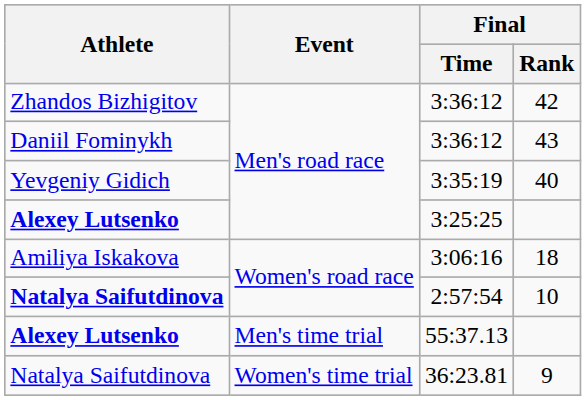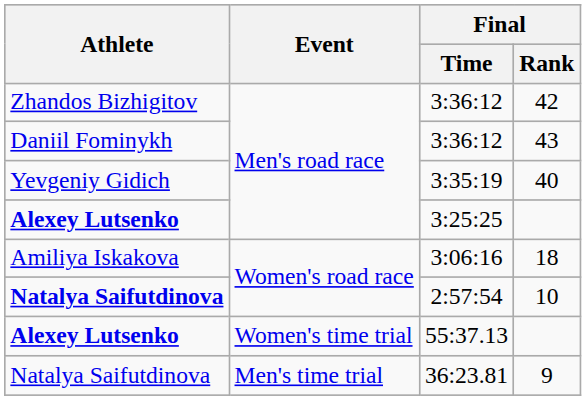 <table class=wikitable style=font-size:90%;text-align:center>
 <tr>
 <th rowspan="2">Athlete</th>
 <th rowspan="2">Event</th>
 <th colspan=2>Final</th>
 </tr>
 <tr>
 <th>Time</th>
 <th>Rank</th>
 </tr>
 <tr>
 <td align=left><a href='#'>Zhandos Bizhigitov</a></td>
 <td align=left rowspan=4><a href='#'>Men's road race</a></td>
 <td>3:36:12</td>
 <td>42</td>
 </tr>
 <tr>
 <td align=left><a href='#'>Daniil Fominykh</a></td>
 <td>3:36:12</td>
 <td>43</td>
 </tr>
 <tr>
 <td align=left><a href='#'>Yevgeniy Gidich</a></td>
 <td>3:35:19</td>
 <td>40</td>
 </tr>
 <tr>
 <td align=left><strong><a href='#'>Alexey Lutsenko</a></strong></td>
 <td>3:25:25</td>
 <td></td>
 </tr>
 <tr>
 <td align=left><a href='#'>Amiliya Iskakova</a></td>
 <td align=left rowspan=2><a href='#'>Women's road race</a></td>
 <td>3:06:16</td>
 <td>18</td>
 </tr>
 <tr>
 <td align=left><strong><a href='#'>Natalya Saifutdinova</a></strong></td>
 <td>2:57:54</td>
 <td>10</td>
 </tr>
 <tr>
 <td align=left><strong><a href='#'>Alexey Lutsenko</a></strong></td>
-<td align=left><a href='#'>Men's time trial</a></td>
+<td align=left><a href='#'>Women's time trial</a></td>
 <td>55:37.13</td>
 <td></td>
 </tr>
 <tr>
 <td align=left><a href='#'>Natalya Saifutdinova</a></td>
-<td align=left><a href='#'>Women's time trial</a></td>
+<td align=left><a href='#'>Men's time trial</a></td>
 <td>36:23.81</td>
 <td>9</td>
 </tr>
 </table>
